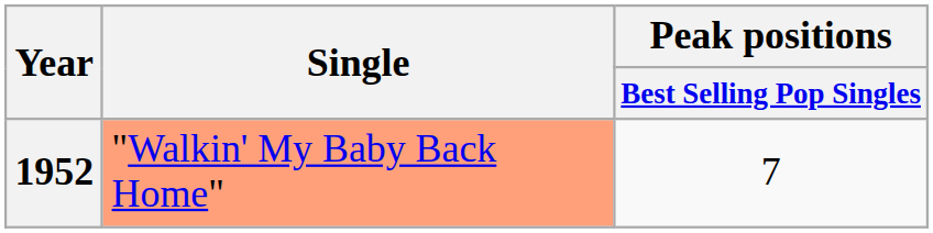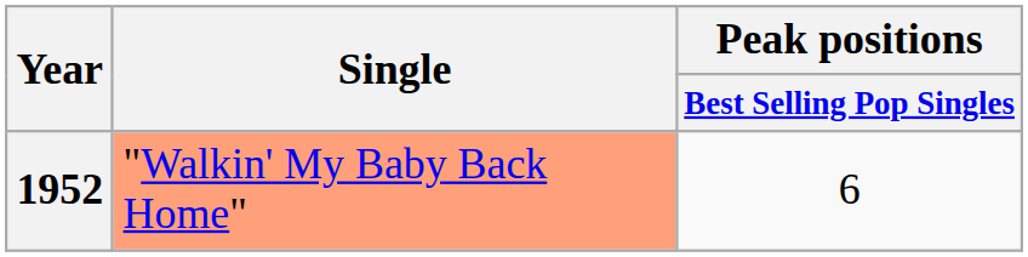 <table class="wikitable plainrowheaders" style="text-align:left;">
 <tr>
 <th scope="col" rowspan="2">Year</th>
 <th scope="col" rowspan="2" style="width:200px;">Single</th>
 <th scope="col" colspan="2">Peak positions</th>
 </tr>
 <tr>
 <th style="font-size:75%;"><a href='#'>Best Selling Pop Singles</a><br></th>
 </tr>
 <tr>
 <th scope="row">1952</th>
 <td style="background: lightsalmon;">"<a href='#'>Walkin' My Baby Back Home</a>"</td>
-<td style="text-align:center;">7</td>
+<td style="text-align:center;">6</td>
 </tr>
 </table>
